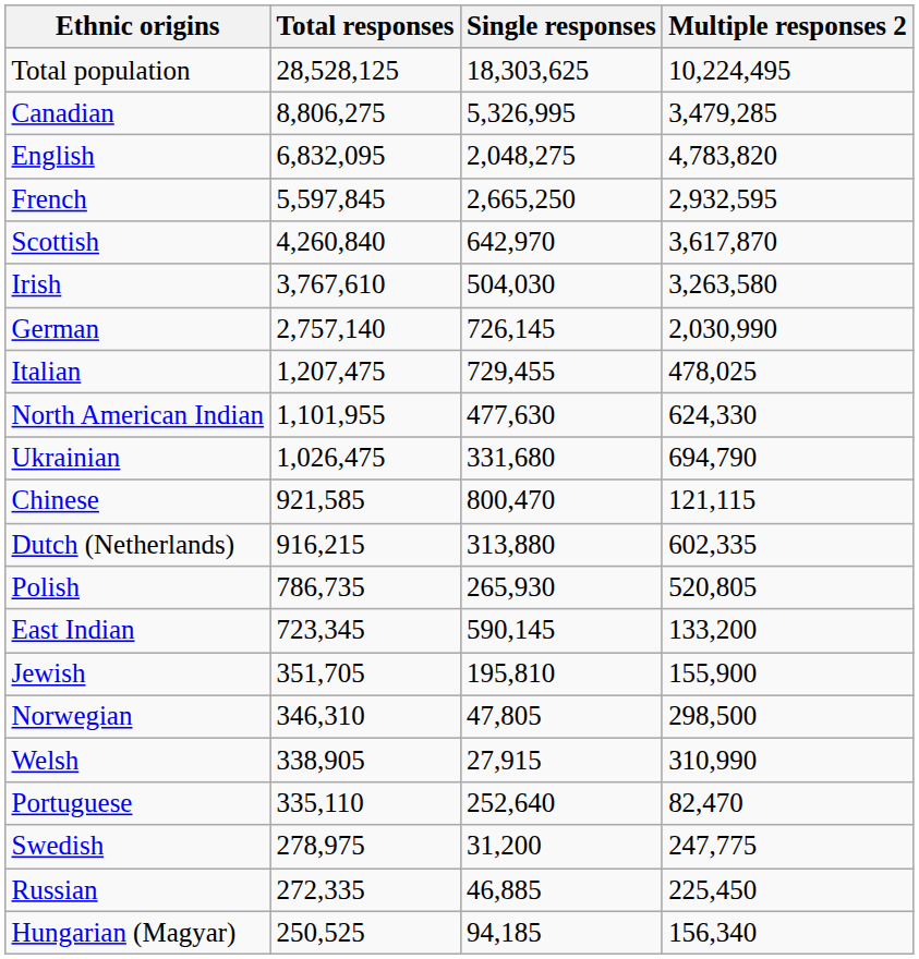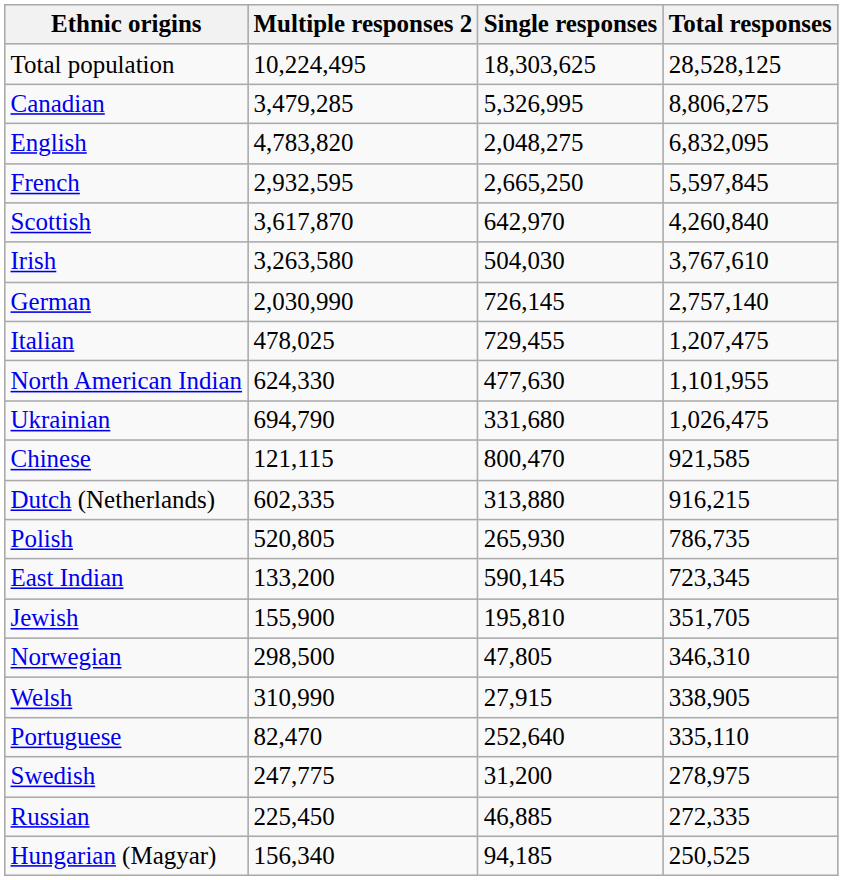 <table class="wikitable">
 <tr>
 <th>Ethnic origins</th>
+<th>Multiple responses 2</th>
+<th>Single responses</th>
 <th>Total responses</th>
-<th>Single responses</th>
-<th>Multiple responses 2</th>
 </tr>
 <tr>
 <td>Total population</td>
+<td>10,224,495</td>
+<td>18,303,625</td>
 <td>28,528,125</td>
-<td>18,303,625</td>
-<td>10,224,495</td>
 </tr>
 <tr>
 <td><a href='#'>Canadian</a></td>
+<td>3,479,285</td>
+<td>5,326,995</td>
 <td>8,806,275</td>
-<td>5,326,995</td>
-<td>3,479,285</td>
 </tr>
 <tr>
 <td><a href='#'>English</a></td>
+<td>4,783,820</td>
+<td>2,048,275</td>
 <td>6,832,095</td>
-<td>2,048,275</td>
-<td>4,783,820</td>
 </tr>
 <tr>
 <td><a href='#'>French</a></td>
+<td>2,932,595</td>
+<td>2,665,250</td>
 <td>5,597,845</td>
-<td>2,665,250</td>
-<td>2,932,595</td>
 </tr>
 <tr>
 <td><a href='#'>Scottish</a></td>
+<td>3,617,870</td>
+<td>642,970</td>
 <td>4,260,840</td>
-<td>642,970</td>
-<td>3,617,870</td>
 </tr>
 <tr>
 <td><a href='#'>Irish</a></td>
+<td>3,263,580</td>
+<td>504,030</td>
 <td>3,767,610</td>
-<td>504,030</td>
-<td>3,263,580</td>
 </tr>
 <tr>
 <td><a href='#'>German</a></td>
+<td>2,030,990</td>
+<td>726,145</td>
 <td>2,757,140</td>
-<td>726,145</td>
-<td>2,030,990</td>
 </tr>
 <tr>
 <td><a href='#'>Italian</a></td>
+<td>478,025</td>
+<td>729,455</td>
 <td>1,207,475</td>
-<td>729,455</td>
-<td>478,025</td>
 </tr>
 <tr>
 <td><a href='#'>North American Indian</a></td>
+<td>624,330</td>
+<td>477,630</td>
 <td>1,101,955</td>
-<td>477,630</td>
-<td>624,330</td>
 </tr>
 <tr>
 <td><a href='#'>Ukrainian</a></td>
+<td>694,790</td>
+<td>331,680</td>
 <td>1,026,475</td>
-<td>331,680</td>
-<td>694,790</td>
 </tr>
 <tr>
 <td><a href='#'>Chinese</a></td>
+<td>121,115</td>
+<td>800,470</td>
 <td>921,585</td>
-<td>800,470</td>
-<td>121,115</td>
 </tr>
 <tr>
 <td><a href='#'>Dutch</a> (Netherlands)</td>
+<td>602,335</td>
+<td>313,880</td>
 <td>916,215</td>
-<td>313,880</td>
-<td>602,335</td>
 </tr>
 <tr>
 <td><a href='#'>Polish</a></td>
+<td>520,805</td>
+<td>265,930</td>
 <td>786,735</td>
-<td>265,930</td>
-<td>520,805</td>
 </tr>
 <tr>
 <td><a href='#'>East Indian</a></td>
+<td>133,200</td>
+<td>590,145</td>
 <td>723,345</td>
-<td>590,145</td>
-<td>133,200</td>
 </tr>
 <tr>
 <td><a href='#'>Jewish</a></td>
+<td>155,900</td>
+<td>195,810</td>
 <td>351,705</td>
-<td>195,810</td>
-<td>155,900</td>
 </tr>
 <tr>
 <td><a href='#'>Norwegian</a></td>
+<td>298,500</td>
+<td>47,805</td>
 <td>346,310</td>
-<td>47,805</td>
-<td>298,500</td>
 </tr>
 <tr>
 <td><a href='#'>Welsh</a></td>
+<td>310,990</td>
+<td>27,915</td>
 <td>338,905</td>
-<td>27,915</td>
-<td>310,990</td>
 </tr>
 <tr>
 <td><a href='#'>Portuguese</a></td>
+<td>82,470</td>
+<td>252,640</td>
 <td>335,110</td>
-<td>252,640</td>
-<td>82,470</td>
 </tr>
 <tr>
 <td><a href='#'>Swedish</a></td>
+<td>247,775</td>
+<td>31,200</td>
 <td>278,975</td>
-<td>31,200</td>
-<td>247,775</td>
 </tr>
 <tr>
 <td><a href='#'>Russian</a></td>
+<td>225,450</td>
+<td>46,885</td>
 <td>272,335</td>
-<td>46,885</td>
-<td>225,450</td>
 </tr>
 <tr>
 <td><a href='#'>Hungarian</a> (Magyar)</td>
+<td>156,340</td>
+<td>94,185</td>
 <td>250,525</td>
-<td>94,185</td>
-<td>156,340</td>
 </tr>
 </table>
